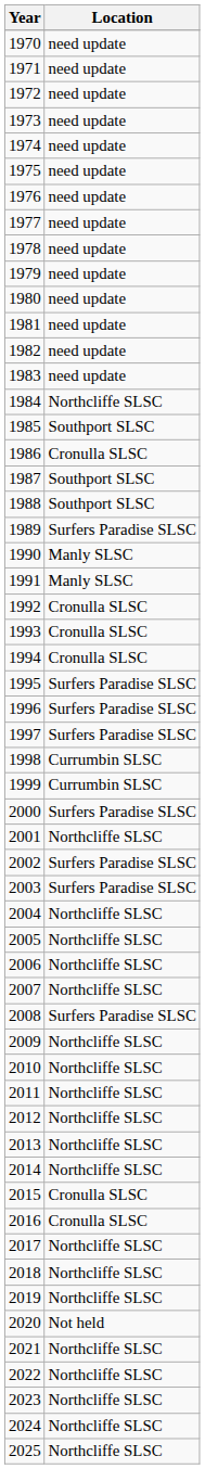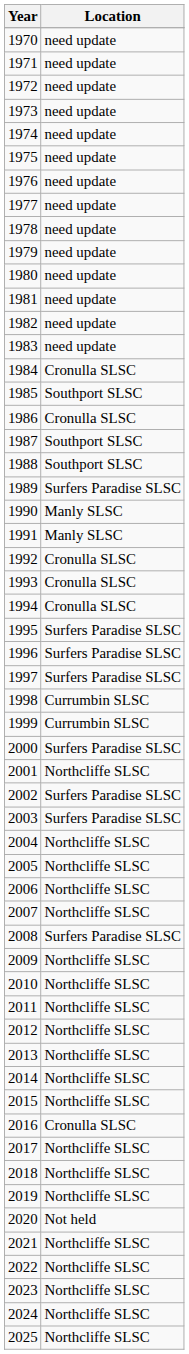 <table class=wikitable>
 <tr>
 <th>Year</th>
 <th>Location</th>
 </tr>
 <tr>
 </tr>
 <tr>
 <td>1970</td>
 <td>need update</td>
 </tr>
 <tr>
 <td>1971</td>
 <td>need update</td>
 </tr>
 <tr>
 <td>1972</td>
 <td>need update</td>
 </tr>
 <tr>
 <td>1973</td>
 <td>need update</td>
 </tr>
 <tr>
 <td>1974</td>
 <td>need update</td>
 </tr>
 <tr>
 <td>1975</td>
 <td>need update</td>
 </tr>
 <tr>
 <td>1976</td>
 <td>need update</td>
 </tr>
 <tr>
 <td>1977</td>
 <td>need update</td>
 </tr>
 <tr>
 <td>1978</td>
 <td>need update</td>
 </tr>
 <tr>
 <td>1979</td>
 <td>need update</td>
 </tr>
 <tr>
 <td>1980</td>
 <td>need update</td>
 </tr>
 <tr>
 <td>1981</td>
 <td>need update</td>
 </tr>
 <tr>
 <td>1982</td>
 <td>need update</td>
 </tr>
 <tr>
 <td>1983</td>
 <td>need update</td>
 </tr>
 <tr>
 <td>1984</td>
-<td>Northcliffe SLSC</td>
+<td>Cronulla SLSC</td>
 </tr>
 <tr>
 <td>1985</td>
 <td>Southport SLSC</td>
 </tr>
 <tr>
 <td>1986</td>
 <td>Cronulla SLSC</td>
 </tr>
 <tr>
 <td>1987</td>
 <td>Southport SLSC</td>
 </tr>
 <tr>
 <td>1988</td>
 <td>Southport SLSC</td>
 </tr>
 <tr>
 <td>1989</td>
 <td>Surfers Paradise SLSC</td>
 </tr>
 <tr>
 <td>1990</td>
 <td>Manly SLSC</td>
 </tr>
 <tr>
 <td>1991</td>
 <td>Manly SLSC</td>
 </tr>
 <tr>
 <td>1992</td>
 <td>Cronulla SLSC</td>
 </tr>
 <tr>
 <td>1993</td>
 <td>Cronulla SLSC</td>
 </tr>
 <tr>
 <td>1994</td>
 <td>Cronulla SLSC</td>
 </tr>
 <tr>
 <td>1995</td>
 <td>Surfers Paradise SLSC</td>
 </tr>
 <tr>
 <td>1996</td>
 <td>Surfers Paradise SLSC</td>
 </tr>
 <tr>
 <td>1997</td>
 <td>Surfers Paradise SLSC</td>
 </tr>
 <tr>
 <td>1998</td>
 <td>Currumbin SLSC</td>
 </tr>
 <tr>
 <td>1999</td>
 <td>Currumbin SLSC</td>
 </tr>
 <tr>
 <td>2000</td>
 <td>Surfers Paradise SLSC</td>
 </tr>
 <tr>
 <td>2001</td>
 <td>Northcliffe SLSC</td>
 </tr>
 <tr>
 <td>2002</td>
 <td>Surfers Paradise SLSC</td>
 </tr>
 <tr>
 <td>2003</td>
 <td>Surfers Paradise SLSC</td>
 </tr>
 <tr>
 <td>2004</td>
 <td>Northcliffe SLSC</td>
 </tr>
 <tr>
 <td>2005</td>
 <td>Northcliffe SLSC</td>
 </tr>
 <tr>
 <td>2006</td>
 <td>Northcliffe SLSC</td>
 </tr>
 <tr>
 <td>2007</td>
 <td>Northcliffe SLSC</td>
 </tr>
 <tr>
 <td>2008</td>
 <td>Surfers Paradise SLSC</td>
 </tr>
 <tr>
 <td>2009</td>
 <td>Northcliffe SLSC</td>
 </tr>
 <tr>
 <td>2010</td>
 <td>Northcliffe SLSC</td>
 </tr>
 <tr>
 <td>2011</td>
 <td>Northcliffe SLSC</td>
 </tr>
 <tr>
 <td>2012</td>
 <td>Northcliffe SLSC</td>
 </tr>
 <tr>
 <td>2013</td>
 <td>Northcliffe SLSC</td>
 </tr>
 <tr>
 <td>2014</td>
 <td>Northcliffe SLSC</td>
 </tr>
 <tr>
 <td>2015</td>
-<td>Cronulla SLSC</td>
+<td>Northcliffe SLSC</td>
 </tr>
 <tr>
 <td>2016</td>
 <td>Cronulla SLSC</td>
 </tr>
 <tr>
 <td>2017</td>
 <td>Northcliffe SLSC</td>
 </tr>
 <tr>
 <td>2018</td>
 <td>Northcliffe SLSC</td>
 </tr>
 <tr>
 <td>2019</td>
 <td>Northcliffe SLSC</td>
 </tr>
 <tr>
 <td>2020</td>
 <td>Not held</td>
 </tr>
 <tr>
 <td>2021</td>
 <td>Northcliffe SLSC</td>
 </tr>
 <tr>
 <td>2022</td>
 <td>Northcliffe SLSC</td>
 </tr>
 <tr>
 <td>2023</td>
 <td>Northcliffe SLSC</td>
 </tr>
 <tr>
 <td>2024</td>
 <td>Northcliffe SLSC</td>
 </tr>
 <tr>
 <td>2025</td>
 <td>Northcliffe SLSC</td>
 </tr>
 </table>
